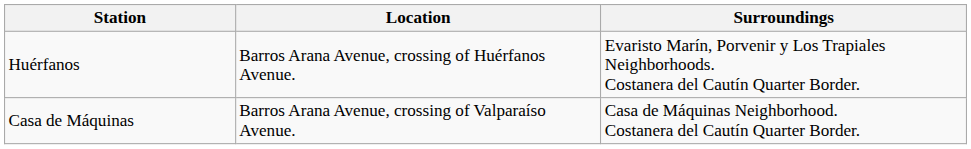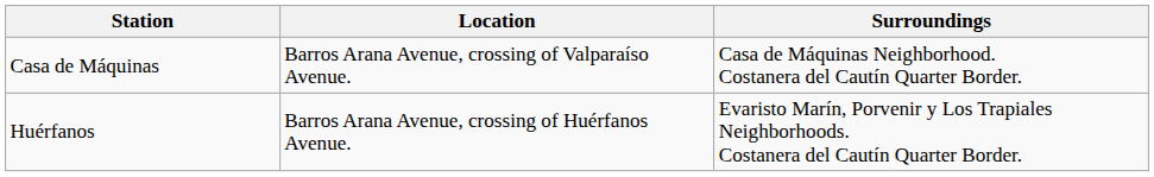 <table class="wikitable" width="900px">
 <tr>
 <th>Station</th>
 <th>Location</th>
 <th>Surroundings</th>
 </tr>
 <tr>
+<td width="24%">Casa de Máquinas</td>
+<td width="38%">Barros Arana Avenue, crossing of Valparaíso Avenue.</td>
+<td width="38%">Casa de Máquinas Neighborhood.<br>Costanera del Cautín Quarter Border.</td>
+</tr>
+<tr>
 <td width="24%">Huérfanos</td>
 <td width="38%">Barros Arana Avenue, crossing of Huérfanos Avenue.</td>
 <td width="38%">Evaristo Marín, Porvenir y Los Trapiales Neighborhoods.<br>Costanera del Cautín Quarter Border.</td>
 </tr>
-<tr>
-<td width="24%">Casa de Máquinas</td>
-<td width="38%">Barros Arana Avenue, crossing of Valparaíso Avenue.</td>
-<td width="38%">Casa de Máquinas Neighborhood.<br>Costanera del Cautín Quarter Border.</td>
-</tr>
 </table>
